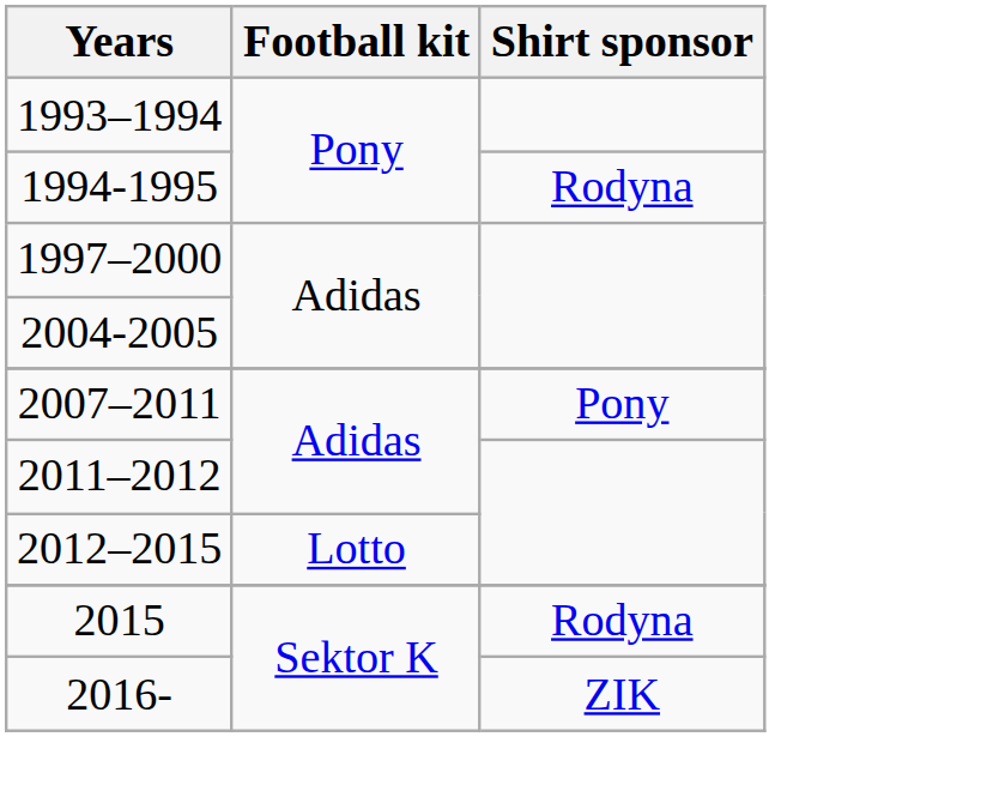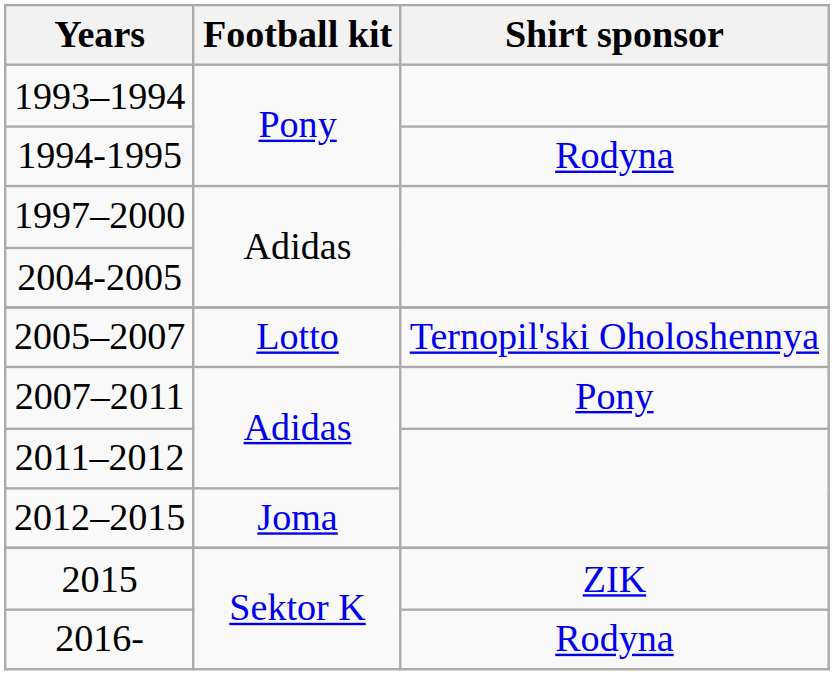 <table class="wikitable" style="text-align: center">
 <tr>
 <th>Years</th>
 <th>Football kit</th>
 <th>Shirt sponsor</th>
 </tr>
 <tr>
 <td>1993–1994</td>
 <td rowspan="2"><a href='#'>Pony</a></td>
 <td></td>
 </tr>
 <tr>
 <td>1994-1995</td>
 <td><a href='#'>Rodyna</a></td>
 </tr>
 <tr>
 <td>1997–2000</td>
 <td rowspan="2">Adidas</td>
 <td rowspan="2"></td>
 </tr>
 <tr>
 <td>2004-2005</td>
 </tr>
 <tr>
 </tr>
 <tr>
+<td>2005–2007</td>
+<td><a href='#'>Lotto</a></td>
+<td><a href='#'>Ternopil'ski Oholoshennya</a></td>
+</tr>
+<tr>
 <td>2007–2011</td>
 <td rowspan="2"><a href='#'>Adidas</a></td>
 <td><a href='#'>Pony</a></td>
 </tr>
 <tr>
 <td>2011–2012</td>
 <td rowspan="2"></td>
 </tr>
 <tr>
 <td>2012–2015</td>
-<td><a href='#'>Lotto</a></td>
+<td><a href='#'>Joma</a></td>
 </tr>
 <tr>
 </tr>
 <tr>
 <td>2015</td>
 <td rowspan="2"><a href='#'>Sektor K</a></td>
-<td><a href='#'>Rodyna</a></td>
+<td><a href='#'>ZIK</a></td>
 </tr>
 <tr>
 <td>2016-</td>
-<td><a href='#'>ZIK</a></td>
+<td><a href='#'>Rodyna</a></td>
 </tr>
 </table>
